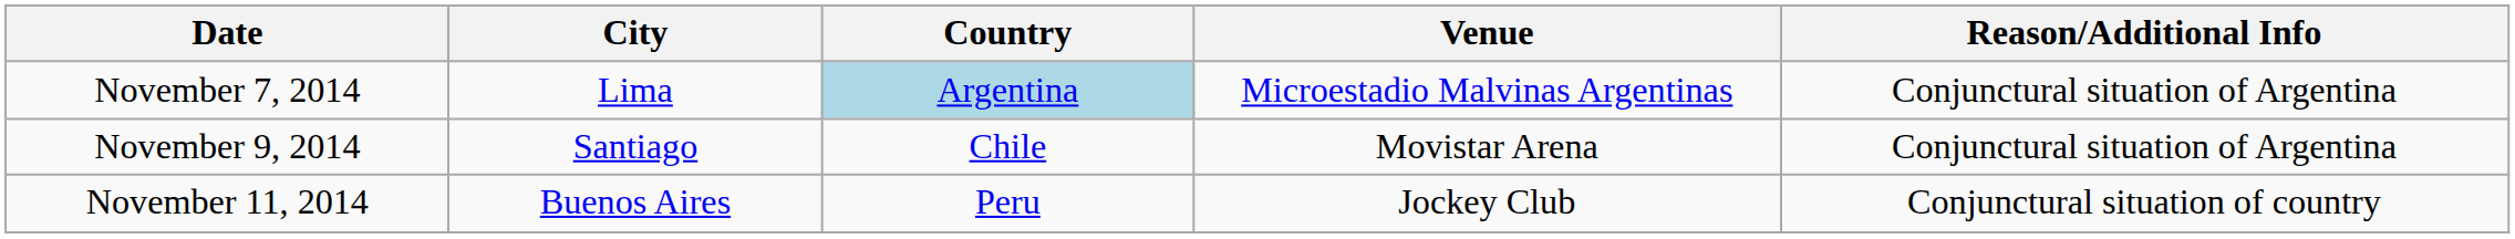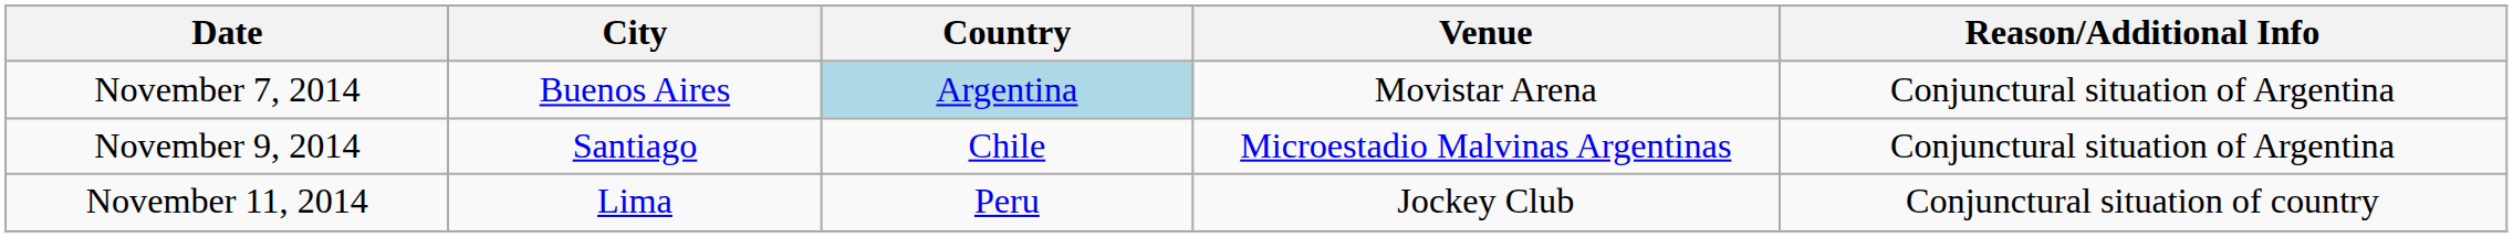 <table class="wikitable" style="text-align:center;">
 <tr>
 <th scope="col" style="width:12em;">Date</th>
 <th scope="col" style="width:10em;">City</th>
 <th scope="col" style="width:10em;">Country</th>
 <th scope="col" style="width:16em;">Venue</th>
 <th scope="col" style="width:20em;">Reason/Additional Info</th>
 </tr>
 <tr>
 <td>November 7, 2014</td>
-<td rowspan="1"><a href='#'>Lima</a></td>
+<td rowspan="1"><a href='#'>Buenos Aires</a></td>
 <td rowspan="1" style="background: lightblue;"><a href='#'>Argentina</a></td>
-<td rowspan="1"><a href='#'>Microestadio Malvinas Argentinas</a></td>
+<td rowspan="1">Movistar Arena</td>
 <td rowspan="1">Conjunctural situation of Argentina</td>
 </tr>
 <tr>
 <td>November 9, 2014</td>
 <td rowspan="1"><a href='#'>Santiago</a></td>
 <td rowspan="1"><a href='#'>Chile</a></td>
-<td rowspan="1">Movistar Arena</td>
+<td rowspan="1"><a href='#'>Microestadio Malvinas Argentinas</a></td>
 <td rowspan="1">Conjunctural situation of Argentina</td>
 </tr>
 <tr>
 <td>November 11, 2014</td>
-<td rowspan="1"><a href='#'>Buenos Aires</a></td>
+<td rowspan="1"><a href='#'>Lima</a></td>
 <td rowspan="1"><a href='#'>Peru</a></td>
 <td rowspan="1">Jockey Club</td>
 <td rowspan="1">Conjunctural situation of country</td>
 </tr>
 <tr>
 </tr>
 </table>
